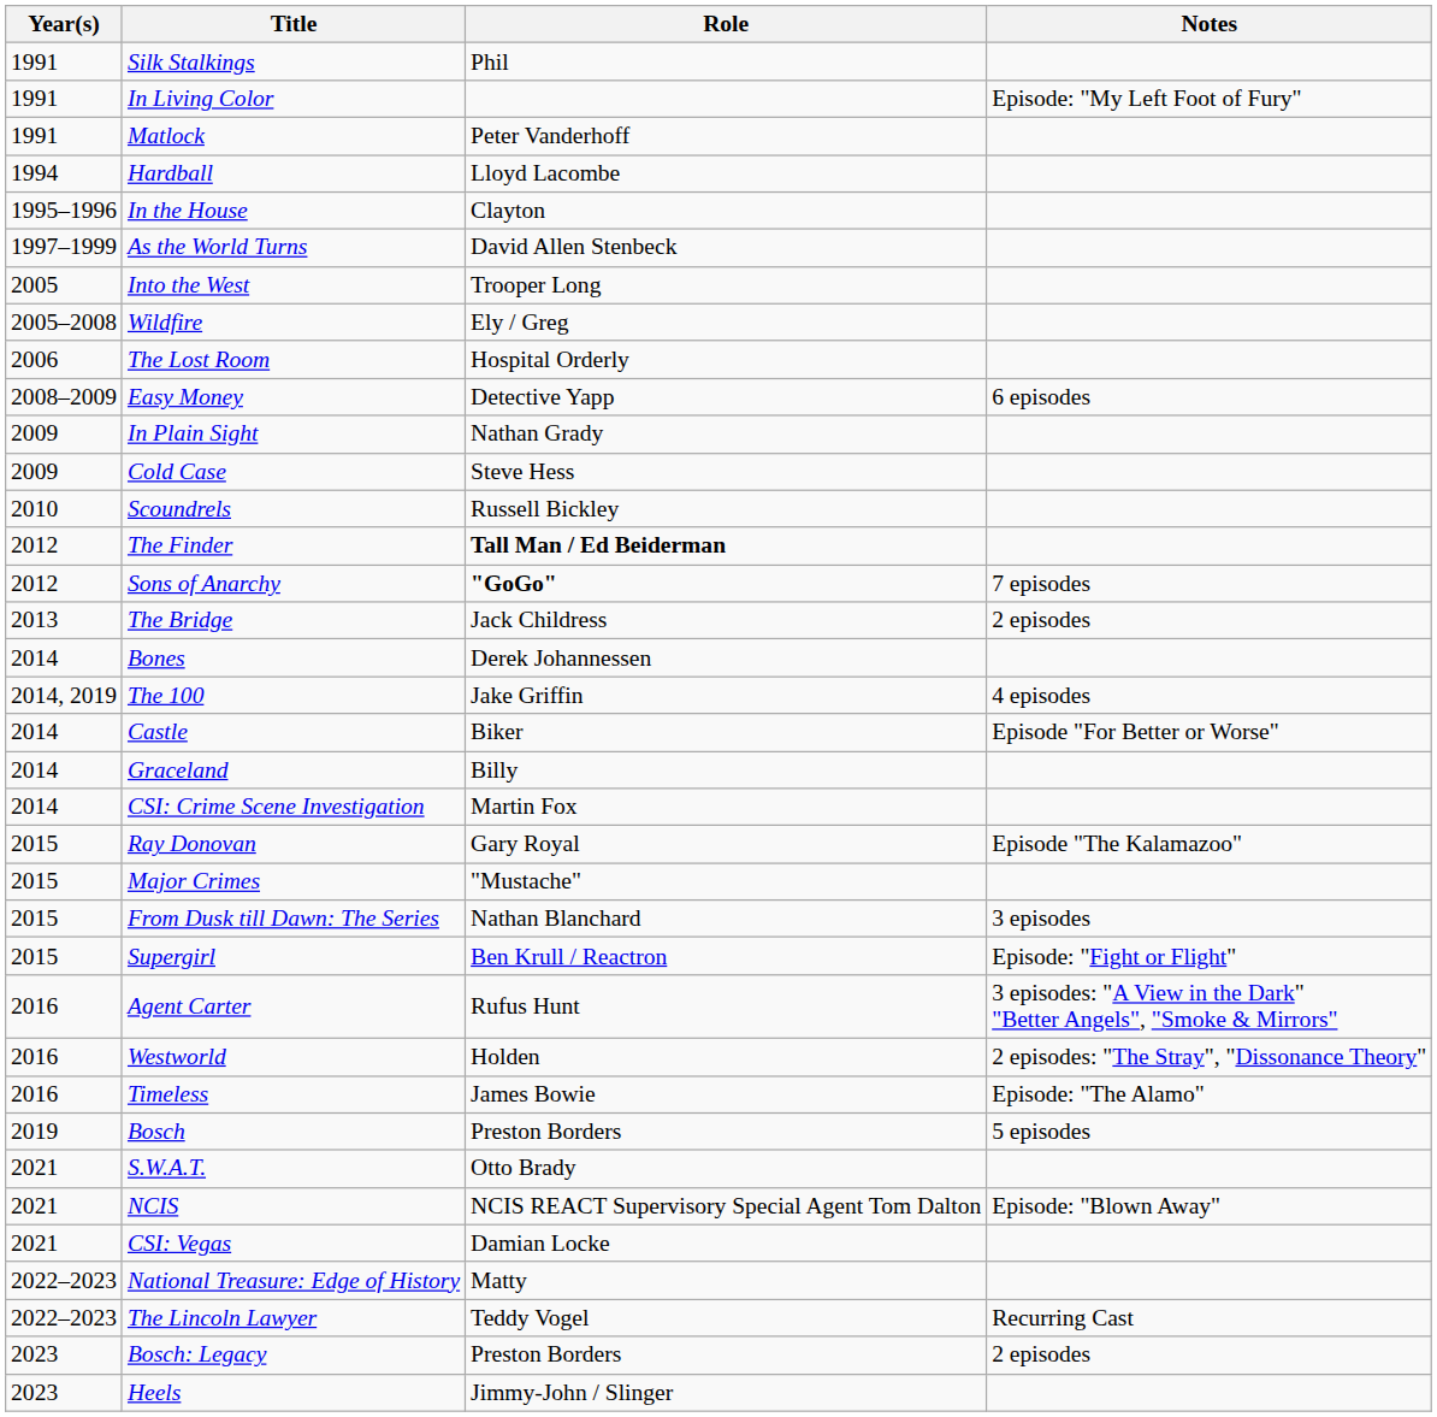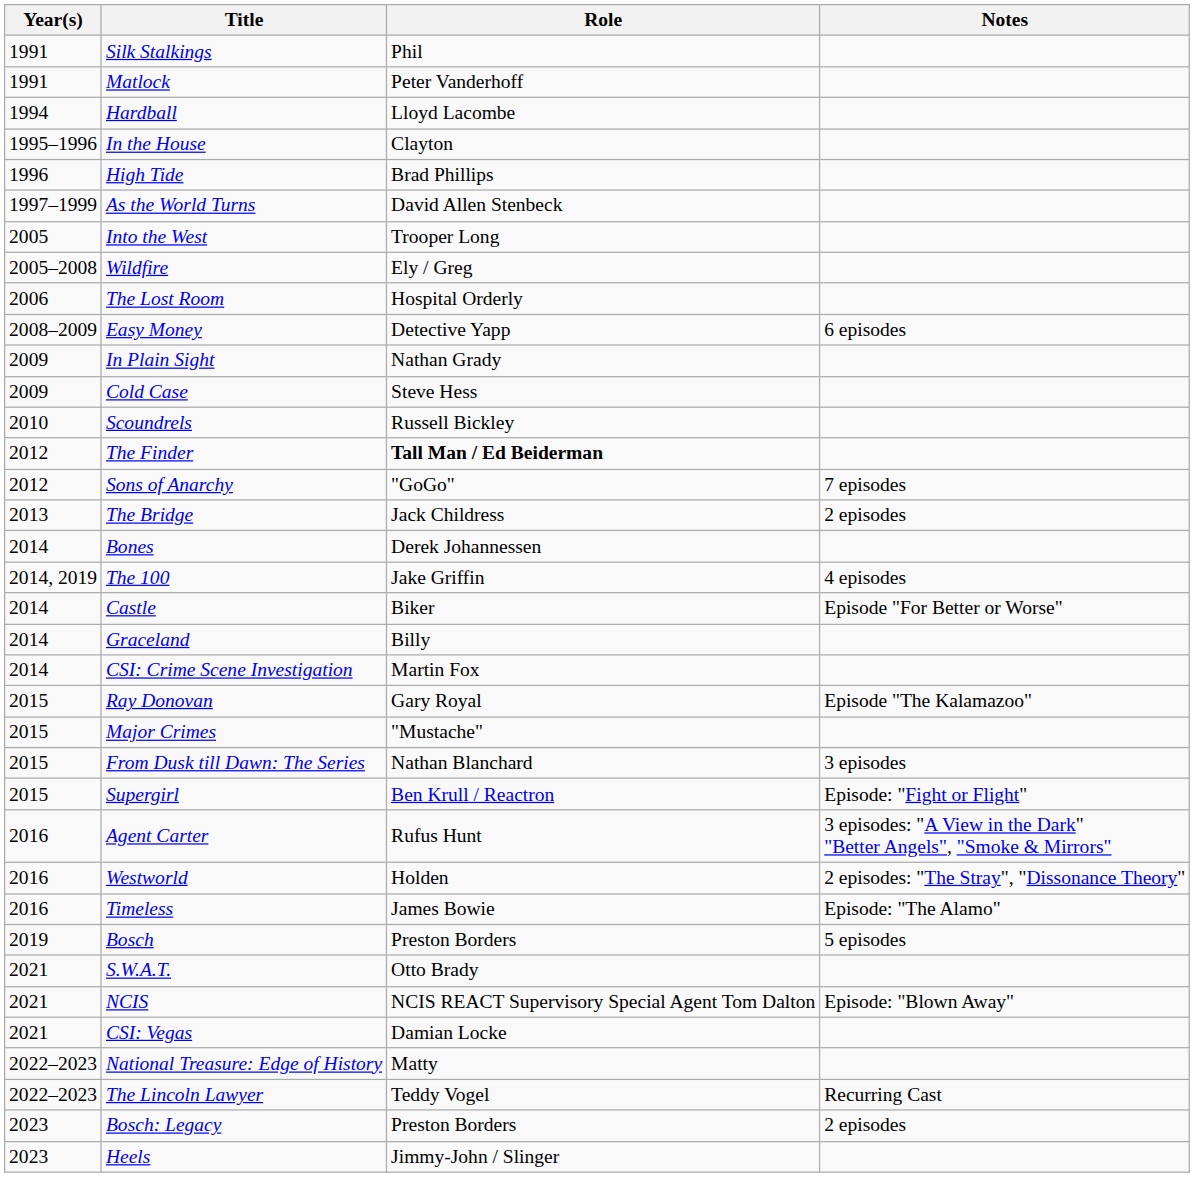 <table class="sortable wikitable">
 <tr>
 <th>Year(s)</th>
 <th>Title</th>
 <th>Role</th>
 <th>Notes</th>
 </tr>
 <tr>
 <td>1991</td>
 <td><em><a href='#'>Silk Stalkings</a></em></td>
 <td>Phil</td>
 <td></td>
-</tr>
-<tr>
-<td>1991</td>
-<td><em><a href='#'>In Living Color</a></em></td>
-<td></td>
-<td>Episode: "My Left Foot of Fury"</td>
 </tr>
 <tr>
 <td>1991</td>
 <td><em><a href='#'>Matlock</a></em></td>
 <td>Peter Vanderhoff</td>
 <td></td>
 </tr>
 <tr>
 <td>1994</td>
 <td><em><a href='#'>Hardball</a></em></td>
 <td>Lloyd Lacombe</td>
 <td></td>
 </tr>
 <tr>
 <td>1995–1996</td>
 <td><em><a href='#'>In the House</a></em></td>
 <td>Clayton</td>
+<td></td>
+</tr>
+<tr>
+<td>1996</td>
+<td><em><a href='#'>High Tide</a></em></td>
+<td>Brad Phillips</td>
 <td></td>
 </tr>
 <tr>
 <td>1997–1999</td>
 <td><em><a href='#'>As the World Turns</a></em></td>
 <td>David Allen Stenbeck</td>
 <td></td>
 </tr>
 <tr>
 <td>2005</td>
 <td><em><a href='#'>Into the West</a></em></td>
 <td>Trooper Long</td>
 <td></td>
 </tr>
 <tr>
 <td>2005–2008</td>
 <td><em><a href='#'>Wildfire</a></em></td>
 <td>Ely / Greg</td>
 <td></td>
 </tr>
 <tr>
 <td>2006</td>
 <td><em><a href='#'>The Lost Room</a></em></td>
 <td>Hospital Orderly</td>
 <td></td>
 </tr>
 <tr>
 <td>2008–2009</td>
 <td><em><a href='#'>Easy Money</a></em></td>
 <td>Detective Yapp</td>
 <td>6 episodes</td>
 </tr>
 <tr>
 <td>2009</td>
 <td><em><a href='#'>In Plain Sight</a></em></td>
 <td>Nathan Grady</td>
 <td></td>
 </tr>
 <tr>
 <td>2009</td>
 <td><em><a href='#'>Cold Case</a></em></td>
 <td>Steve Hess</td>
 <td></td>
 </tr>
 <tr>
 <td>2010</td>
 <td><em><a href='#'>Scoundrels</a></em></td>
 <td>Russell Bickley</td>
 <td></td>
 </tr>
 <tr>
 <td>2012</td>
 <td><em><a href='#'>The Finder</a></em></td>
 <td><strong>Tall Man / Ed Beiderman</strong></td>
 <td></td>
 </tr>
 <tr>
 <td>2012</td>
 <td><em><a href='#'>Sons of Anarchy</a></em></td>
-<td><strong>"GoGo"</strong></td>
+<td>"GoGo"</td>
 <td>7 episodes</td>
 </tr>
 <tr>
 <td>2013</td>
 <td><em><a href='#'>The Bridge</a></em></td>
 <td>Jack Childress</td>
 <td>2 episodes</td>
 </tr>
 <tr>
 <td>2014</td>
 <td><em><a href='#'>Bones</a></em></td>
 <td>Derek Johannessen</td>
 <td></td>
 </tr>
 <tr>
 <td>2014, 2019</td>
 <td><em><a href='#'>The 100</a></em></td>
 <td>Jake Griffin</td>
 <td>4 episodes</td>
 </tr>
 <tr>
 <td>2014</td>
 <td><em><a href='#'>Castle</a></em></td>
 <td>Biker</td>
 <td>Episode "For Better or Worse"</td>
 </tr>
 <tr>
 <td>2014</td>
 <td><em><a href='#'>Graceland</a></em></td>
 <td>Billy</td>
 <td></td>
 </tr>
 <tr>
 <td>2014</td>
 <td><em><a href='#'>CSI: Crime Scene Investigation</a></em></td>
 <td>Martin Fox</td>
 <td></td>
 </tr>
 <tr>
 <td>2015</td>
 <td><em><a href='#'>Ray Donovan</a></em></td>
 <td>Gary Royal</td>
 <td>Episode "The Kalamazoo"</td>
 </tr>
 <tr>
 <td>2015</td>
 <td><em><a href='#'>Major Crimes</a></em></td>
 <td>"Mustache"</td>
 <td></td>
 </tr>
 <tr>
 <td>2015</td>
 <td><em><a href='#'>From Dusk till Dawn: The Series</a></em></td>
 <td>Nathan Blanchard</td>
 <td>3 episodes</td>
 </tr>
 <tr>
 <td>2015</td>
 <td><em><a href='#'>Supergirl</a></em></td>
 <td><a href='#'>Ben Krull / Reactron</a></td>
 <td>Episode: "<a href='#'>Fight or Flight</a>"</td>
 </tr>
 <tr>
 <td>2016</td>
 <td><em><a href='#'>Agent Carter</a></em></td>
 <td>Rufus Hunt</td>
 <td>3 episodes: "<a href='#'>A View in the Dark</a>"<br><a href='#'>"Better Angels"</a>, <a href='#'>"Smoke & Mirrors"</a></td>
 </tr>
 <tr>
 <td>2016</td>
 <td><em><a href='#'>Westworld</a></em></td>
 <td>Holden</td>
 <td>2 episodes: "<a href='#'>The Stray</a>", "<a href='#'>Dissonance Theory</a>"</td>
 </tr>
 <tr>
 <td>2016</td>
 <td><em><a href='#'>Timeless</a></em></td>
 <td>James Bowie</td>
 <td>Episode: "The Alamo"</td>
 </tr>
 <tr>
 <td>2019</td>
 <td><em><a href='#'>Bosch</a></em></td>
 <td>Preston Borders</td>
 <td>5 episodes</td>
 </tr>
 <tr>
 <td>2021</td>
 <td><em><a href='#'>S.W.A.T.</a></em></td>
 <td>Otto Brady</td>
 <td></td>
 </tr>
 <tr>
 <td>2021</td>
 <td><em><a href='#'>NCIS</a></em></td>
 <td>NCIS REACT Supervisory Special Agent Tom Dalton</td>
 <td>Episode: "Blown Away"</td>
 </tr>
 <tr>
 <td>2021</td>
 <td><em><a href='#'>CSI: Vegas</a></em></td>
 <td>Damian Locke</td>
 <td></td>
 </tr>
 <tr>
 <td>2022–2023</td>
 <td><em><a href='#'>National Treasure: Edge of History</a></em></td>
 <td>Matty</td>
 <td></td>
 </tr>
 <tr>
 <td>2022–2023</td>
 <td><em><a href='#'>The Lincoln Lawyer</a></em></td>
 <td>Teddy Vogel</td>
 <td>Recurring Cast</td>
 </tr>
 <tr>
 <td>2023</td>
 <td><em><a href='#'>Bosch: Legacy</a></em></td>
 <td>Preston Borders</td>
 <td>2 episodes</td>
 </tr>
 <tr>
 <td>2023</td>
 <td><em><a href='#'>Heels</a></em></td>
 <td>Jimmy-John / Slinger</td>
 <td></td>
 </tr>
 </table>
